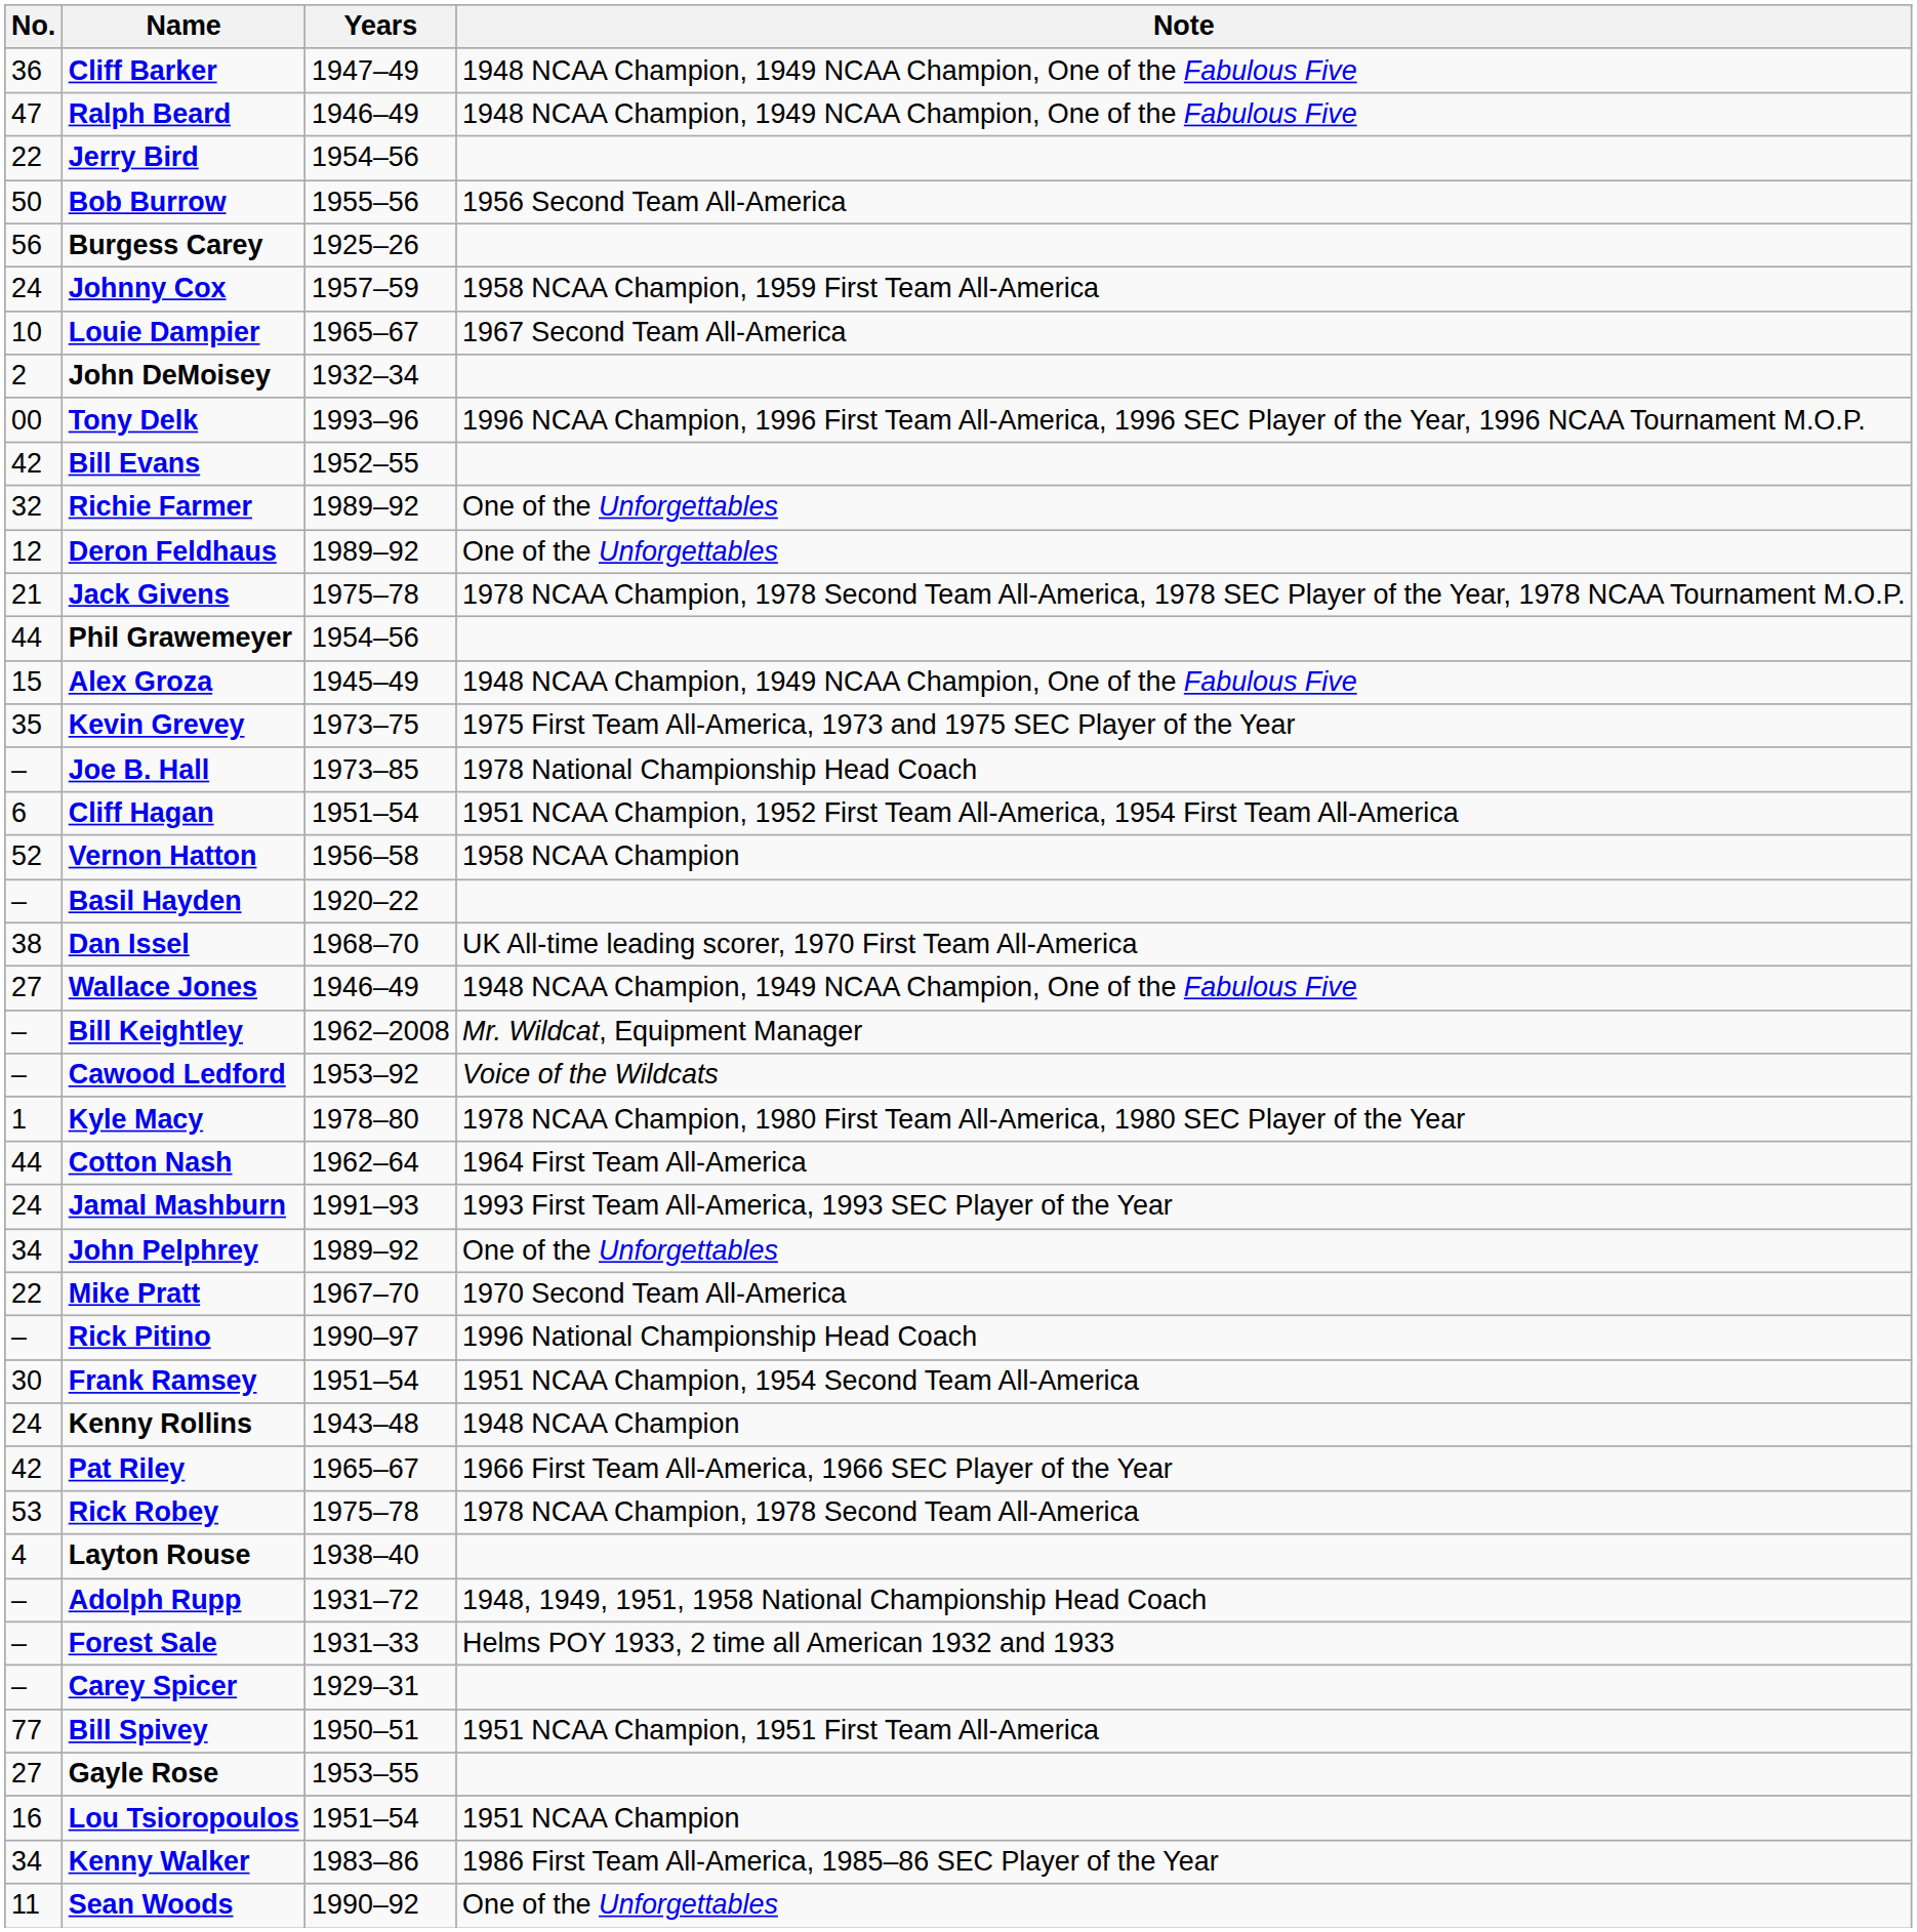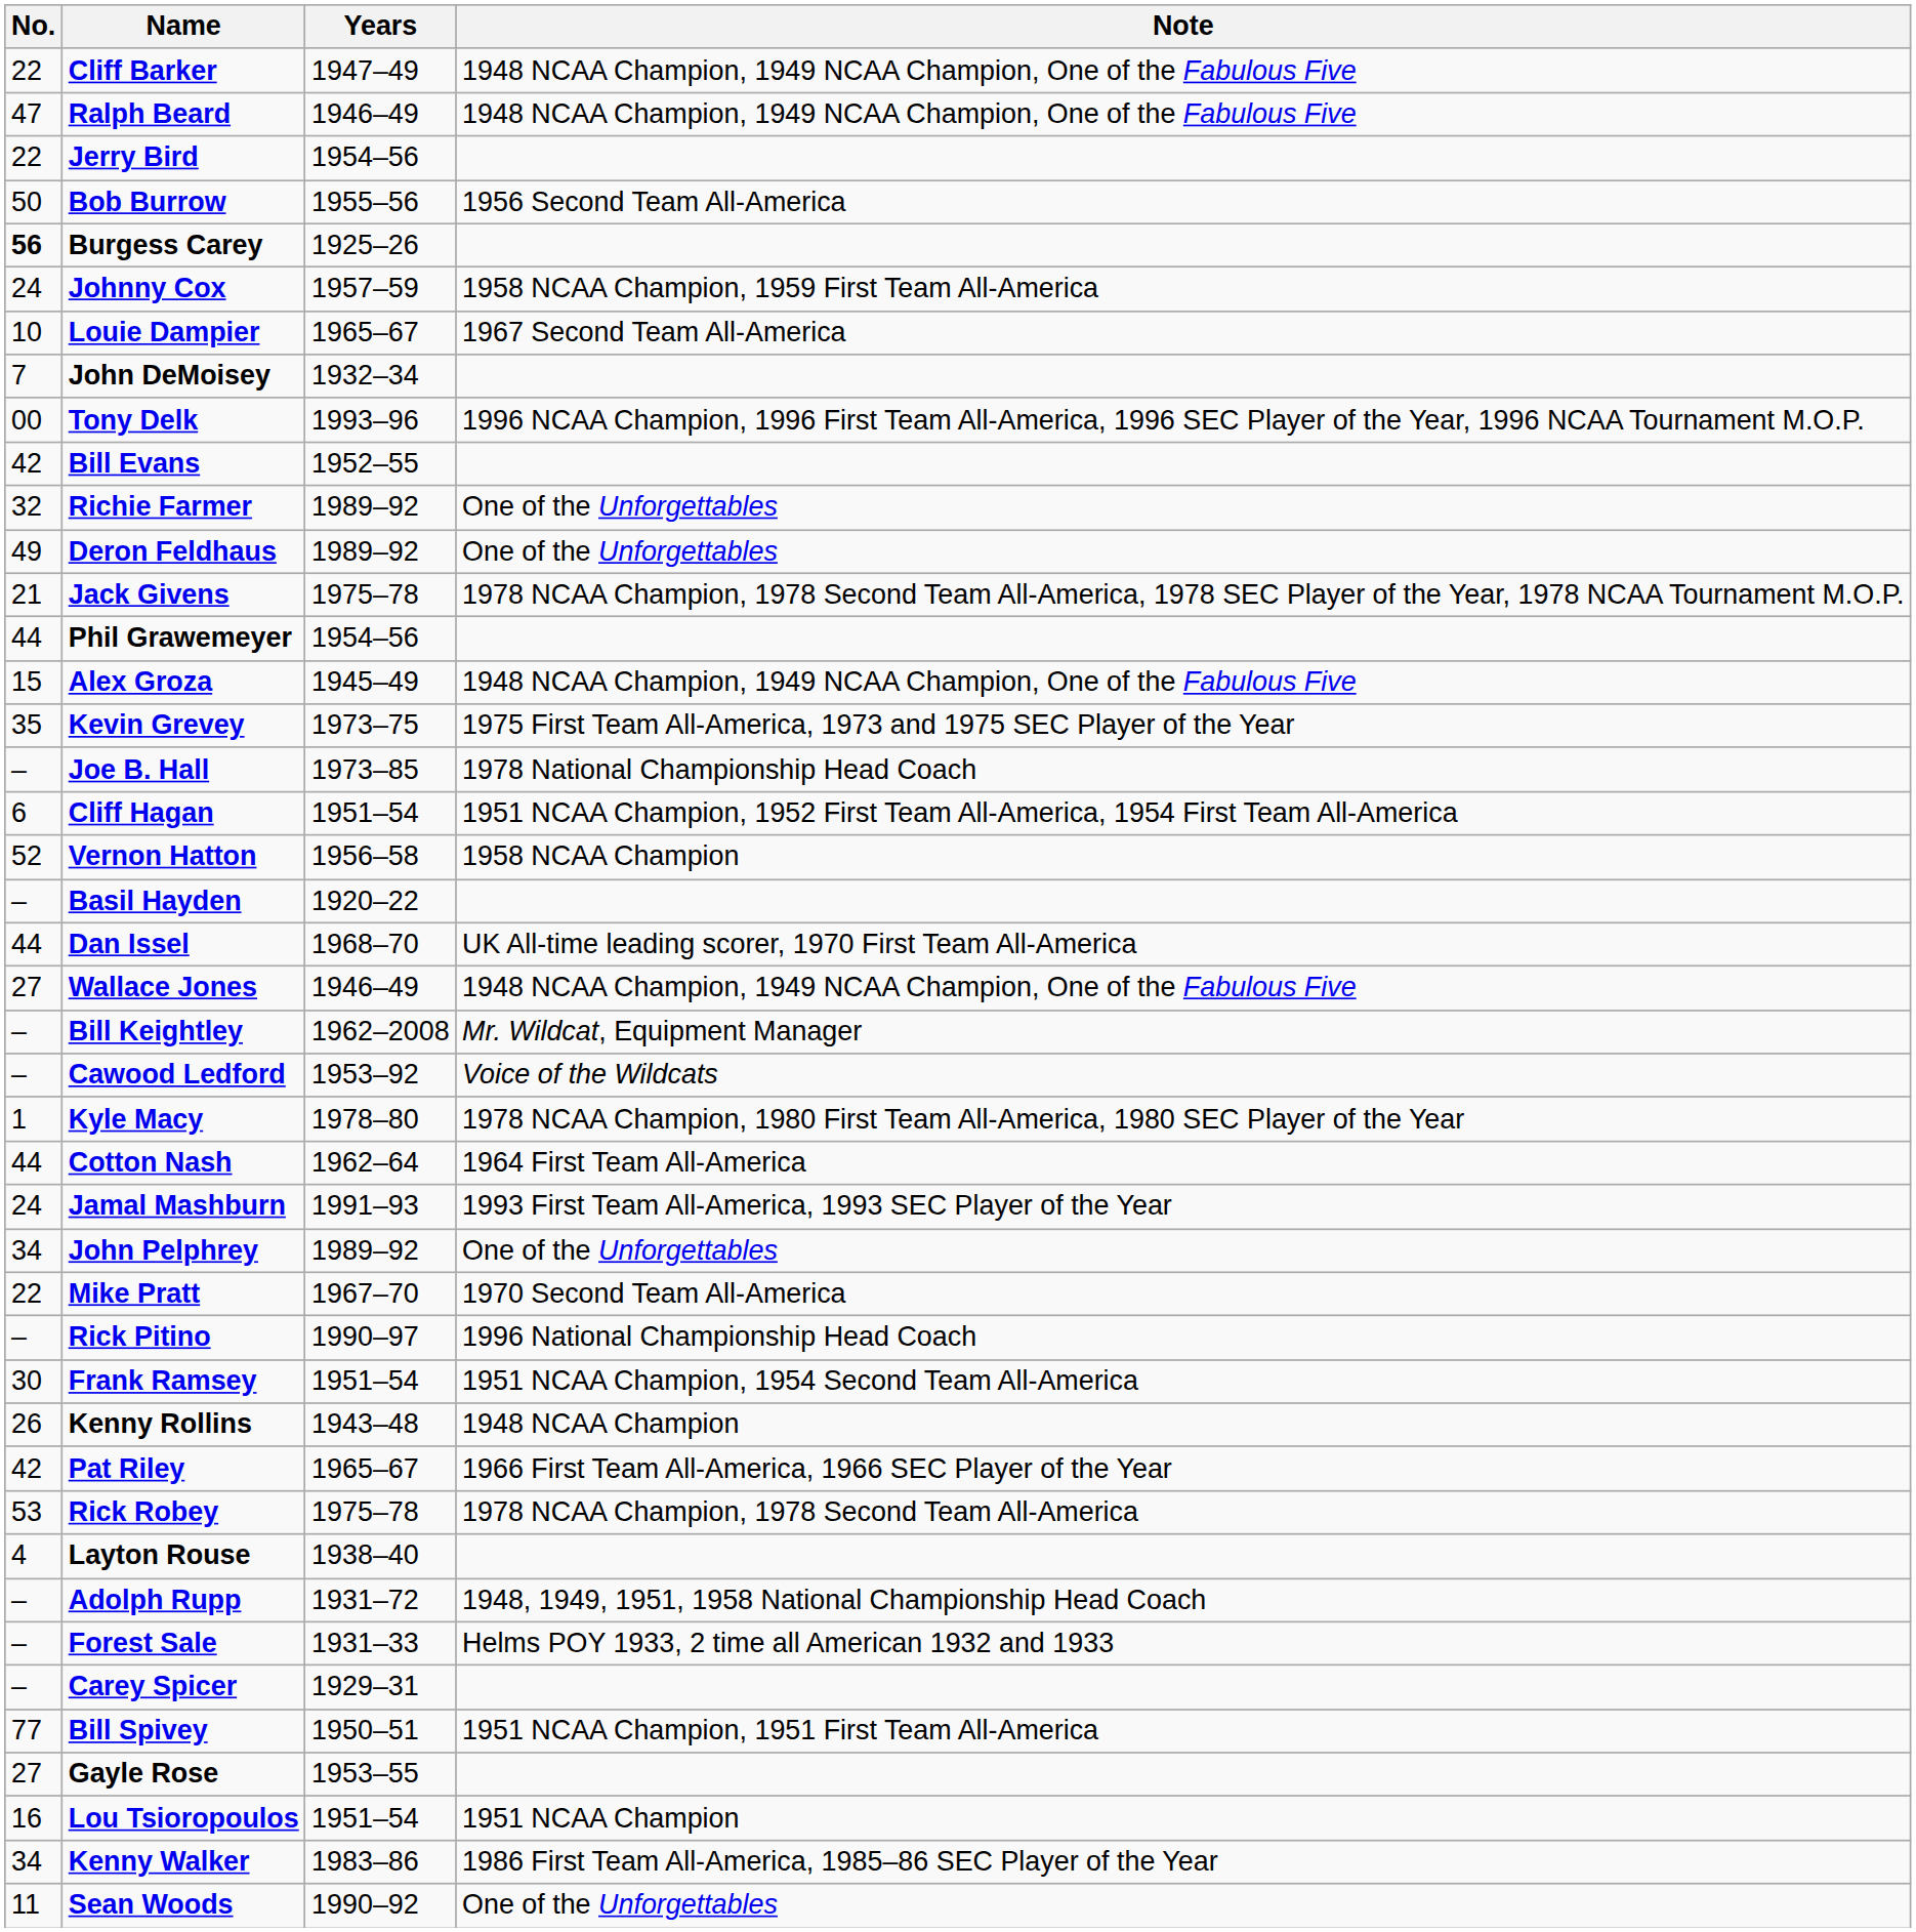 <table class=wikitable>
 <tr>
 <th>No.</th>
 <th>Name</th>
 <th>Years</th>
 <th>Note</th>
 </tr>
 <tr>
-<td>36</td>
+<td>22</td>
 <td><strong><a href='#'>Cliff Barker</a></strong></td>
 <td>1947–49</td>
 <td>1948 NCAA Champion, 1949 NCAA Champion, One of the <em><a href='#'>Fabulous Five</a></em></td>
 </tr>
 <tr>
 <td>47</td>
 <td><strong><a href='#'>Ralph Beard</a></strong></td>
 <td>1946–49</td>
 <td>1948 NCAA Champion, 1949 NCAA Champion, One of the <em><a href='#'>Fabulous Five</a></em></td>
 </tr>
 <tr>
 <td>22</td>
 <td><strong><a href='#'>Jerry Bird</a></strong></td>
 <td>1954–56</td>
 <td></td>
 </tr>
 <tr>
 <td>50</td>
 <td><strong><a href='#'>Bob Burrow</a></strong></td>
 <td>1955–56</td>
 <td>1956 Second Team All-America</td>
 </tr>
 <tr>
-<td>56</td>
+<td><strong>56</strong></td>
 <td><strong>Burgess Carey</strong></td>
 <td>1925–26</td>
 <td></td>
 </tr>
 <tr>
 <td>24</td>
 <td><strong><a href='#'>Johnny Cox</a></strong></td>
 <td>1957–59</td>
 <td>1958 NCAA Champion, 1959 First Team All-America</td>
 </tr>
 <tr>
 <td>10</td>
 <td><strong><a href='#'>Louie Dampier</a></strong></td>
 <td>1965–67</td>
 <td>1967 Second Team All-America</td>
 </tr>
 <tr>
-<td>2</td>
+<td>7</td>
 <td><strong>John DeMoisey</strong></td>
 <td>1932–34</td>
 <td></td>
 </tr>
 <tr>
 <td>00</td>
 <td><strong><a href='#'>Tony Delk</a></strong></td>
 <td>1993–96</td>
 <td>1996 NCAA Champion, 1996 First Team All-America, 1996 SEC Player of the Year, 1996 NCAA Tournament M.O.P.</td>
 </tr>
 <tr>
 <td>42</td>
 <td><strong><a href='#'>Bill Evans</a></strong></td>
 <td>1952–55</td>
 <td></td>
 </tr>
 <tr>
 <td>32</td>
 <td><strong><a href='#'>Richie Farmer</a></strong></td>
 <td>1989–92</td>
 <td>One of the <em><a href='#'>Unforgettables</a></em></td>
 </tr>
 <tr>
-<td>12</td>
+<td>49</td>
 <td><strong><a href='#'>Deron Feldhaus</a></strong></td>
 <td>1989–92</td>
 <td>One of the <em><a href='#'>Unforgettables</a></em></td>
 </tr>
 <tr>
 <td>21</td>
 <td><strong><a href='#'>Jack Givens</a></strong></td>
 <td>1975–78</td>
 <td>1978 NCAA Champion, 1978 Second Team All-America, 1978 SEC Player of the Year, 1978 NCAA Tournament M.O.P.</td>
 </tr>
 <tr>
 <td>44</td>
 <td><strong>Phil Grawemeyer</strong></td>
 <td>1954–56</td>
 <td></td>
 </tr>
 <tr>
 <td>15</td>
 <td><strong><a href='#'>Alex Groza</a></strong></td>
 <td>1945–49</td>
 <td>1948 NCAA Champion, 1949 NCAA Champion, One of the <em><a href='#'>Fabulous Five</a></em></td>
 </tr>
 <tr>
 <td>35</td>
 <td><strong><a href='#'>Kevin Grevey</a></strong></td>
 <td>1973–75</td>
 <td>1975 First Team All-America, 1973 and 1975 SEC Player of the Year</td>
 </tr>
 <tr>
 <td>–</td>
 <td><strong><a href='#'>Joe B. Hall</a></strong></td>
 <td>1973–85</td>
 <td>1978 National Championship Head Coach</td>
 </tr>
 <tr>
 <td>6</td>
 <td><strong><a href='#'>Cliff Hagan</a></strong></td>
 <td>1951–54</td>
 <td>1951 NCAA Champion, 1952 First Team All-America, 1954 First Team All-America</td>
 </tr>
 <tr>
 <td>52</td>
 <td><strong><a href='#'>Vernon Hatton</a></strong></td>
 <td>1956–58</td>
 <td>1958 NCAA Champion</td>
 </tr>
 <tr>
 <td>–</td>
 <td><strong><a href='#'>Basil Hayden</a></strong></td>
 <td>1920–22</td>
 <td></td>
 </tr>
 <tr>
-<td>38</td>
+<td>44</td>
 <td><strong><a href='#'>Dan Issel</a></strong></td>
 <td>1968–70</td>
 <td>UK All-time leading scorer, 1970 First Team All-America</td>
 </tr>
 <tr>
 <td>27</td>
 <td><strong><a href='#'>Wallace Jones</a></strong></td>
 <td>1946–49</td>
 <td>1948 NCAA Champion, 1949 NCAA Champion, One of the <em><a href='#'>Fabulous Five</a></em></td>
 </tr>
 <tr>
 <td>–</td>
 <td><strong><a href='#'>Bill Keightley</a></strong></td>
 <td>1962–2008</td>
 <td><em>Mr. Wildcat</em>, Equipment Manager</td>
 </tr>
 <tr>
 <td>–</td>
 <td><strong><a href='#'>Cawood Ledford</a></strong></td>
 <td>1953–92</td>
 <td><em>Voice of the Wildcats</em></td>
 </tr>
 <tr>
 <td>1</td>
 <td><strong><a href='#'>Kyle Macy</a></strong></td>
 <td>1978–80</td>
 <td>1978 NCAA Champion, 1980 First Team All-America, 1980 SEC Player of the Year</td>
 </tr>
 <tr>
 <td>44</td>
 <td><strong><a href='#'>Cotton Nash</a></strong></td>
 <td>1962–64</td>
 <td>1964 First Team All-America</td>
 </tr>
 <tr>
 <td>24</td>
 <td><strong><a href='#'>Jamal Mashburn</a></strong></td>
 <td>1991–93</td>
 <td>1993 First Team All-America, 1993 SEC Player of the Year</td>
 </tr>
 <tr>
 <td>34</td>
 <td><strong><a href='#'>John Pelphrey</a></strong></td>
 <td>1989–92</td>
 <td>One of the <em><a href='#'>Unforgettables</a></em></td>
 </tr>
 <tr>
 <td>22</td>
 <td><strong><a href='#'>Mike Pratt</a></strong></td>
 <td>1967–70</td>
 <td>1970 Second Team All-America</td>
 </tr>
 <tr>
 <td>–</td>
 <td><strong><a href='#'>Rick Pitino</a></strong></td>
 <td>1990–97</td>
 <td>1996 National Championship Head Coach</td>
 </tr>
 <tr>
 <td>30</td>
 <td><strong><a href='#'>Frank Ramsey</a></strong></td>
 <td>1951–54</td>
 <td>1951 NCAA Champion, 1954 Second Team All-America</td>
 </tr>
 <tr>
-<td>24</td>
+<td>26</td>
 <td><strong>Kenny Rollins</strong></td>
 <td>1943–48</td>
 <td>1948 NCAA Champion</td>
 </tr>
 <tr>
 <td>42</td>
 <td><strong><a href='#'>Pat Riley</a></strong></td>
 <td>1965–67</td>
 <td>1966 First Team All-America, 1966 SEC Player of the Year</td>
 </tr>
 <tr>
 <td>53</td>
 <td><strong><a href='#'>Rick Robey</a></strong></td>
 <td>1975–78</td>
 <td>1978 NCAA Champion, 1978 Second Team All-America</td>
 </tr>
 <tr>
 <td>4</td>
 <td><strong>Layton Rouse</strong></td>
 <td>1938–40</td>
 <td></td>
 </tr>
 <tr>
 <td>–</td>
 <td><strong><a href='#'>Adolph Rupp</a></strong></td>
 <td>1931–72</td>
 <td>1948, 1949, 1951, 1958 National Championship Head Coach</td>
 </tr>
 <tr>
 <td>–</td>
 <td><strong><a href='#'>Forest Sale</a></strong></td>
 <td>1931–33</td>
 <td>Helms POY 1933, 2 time all American 1932 and 1933</td>
 </tr>
 <tr>
 <td>–</td>
 <td><strong><a href='#'>Carey Spicer</a></strong></td>
 <td>1929–31</td>
 <td></td>
 </tr>
 <tr>
 <td>77</td>
 <td><strong><a href='#'>Bill Spivey</a></strong></td>
 <td>1950–51</td>
 <td>1951 NCAA Champion, 1951 First Team All-America</td>
 </tr>
 <tr>
 <td>27</td>
 <td><strong>Gayle Rose</strong></td>
 <td>1953–55</td>
 <td></td>
 </tr>
 <tr>
 <td>16</td>
 <td style="white-space: nowrap;"><strong><a href='#'>Lou Tsioropoulos</a></strong></td>
 <td>1951–54</td>
 <td>1951 NCAA Champion</td>
 </tr>
 <tr>
 <td>34</td>
 <td><strong><a href='#'>Kenny Walker</a></strong></td>
 <td>1983–86</td>
 <td>1986 First Team All-America, 1985–86 SEC Player of the Year</td>
 </tr>
 <tr>
 <td>11</td>
 <td><strong><a href='#'>Sean Woods</a></strong></td>
 <td>1990–92</td>
 <td>One of the <em><a href='#'>Unforgettables</a></em></td>
 </tr>
 </table>
